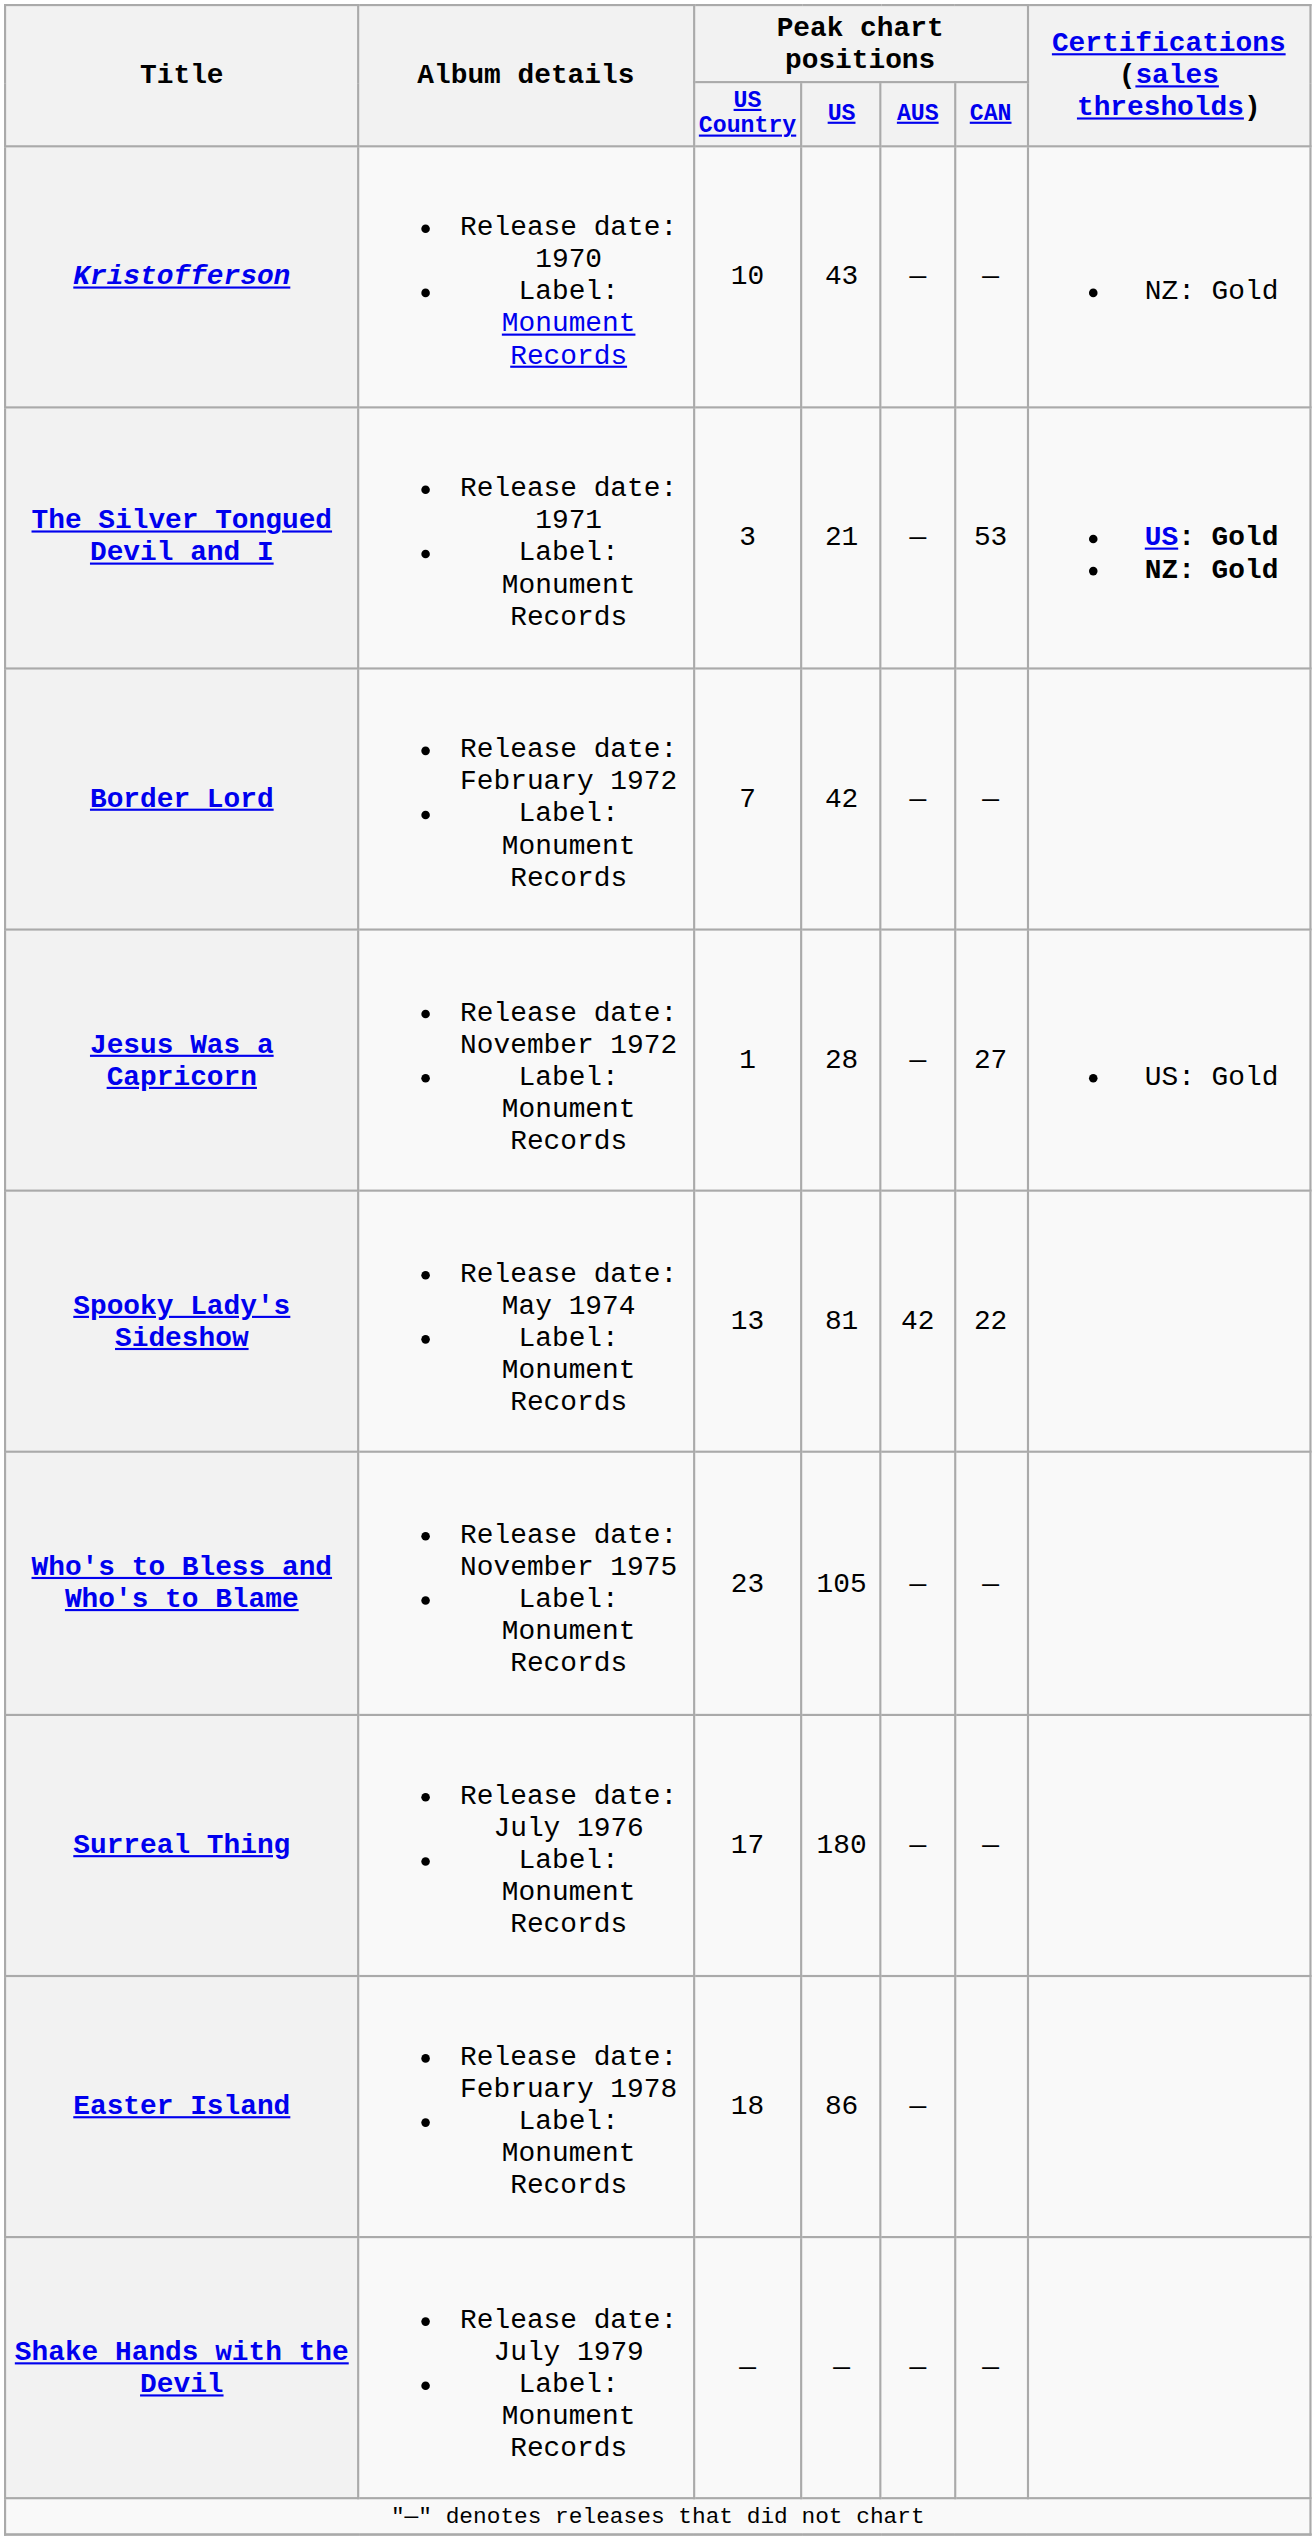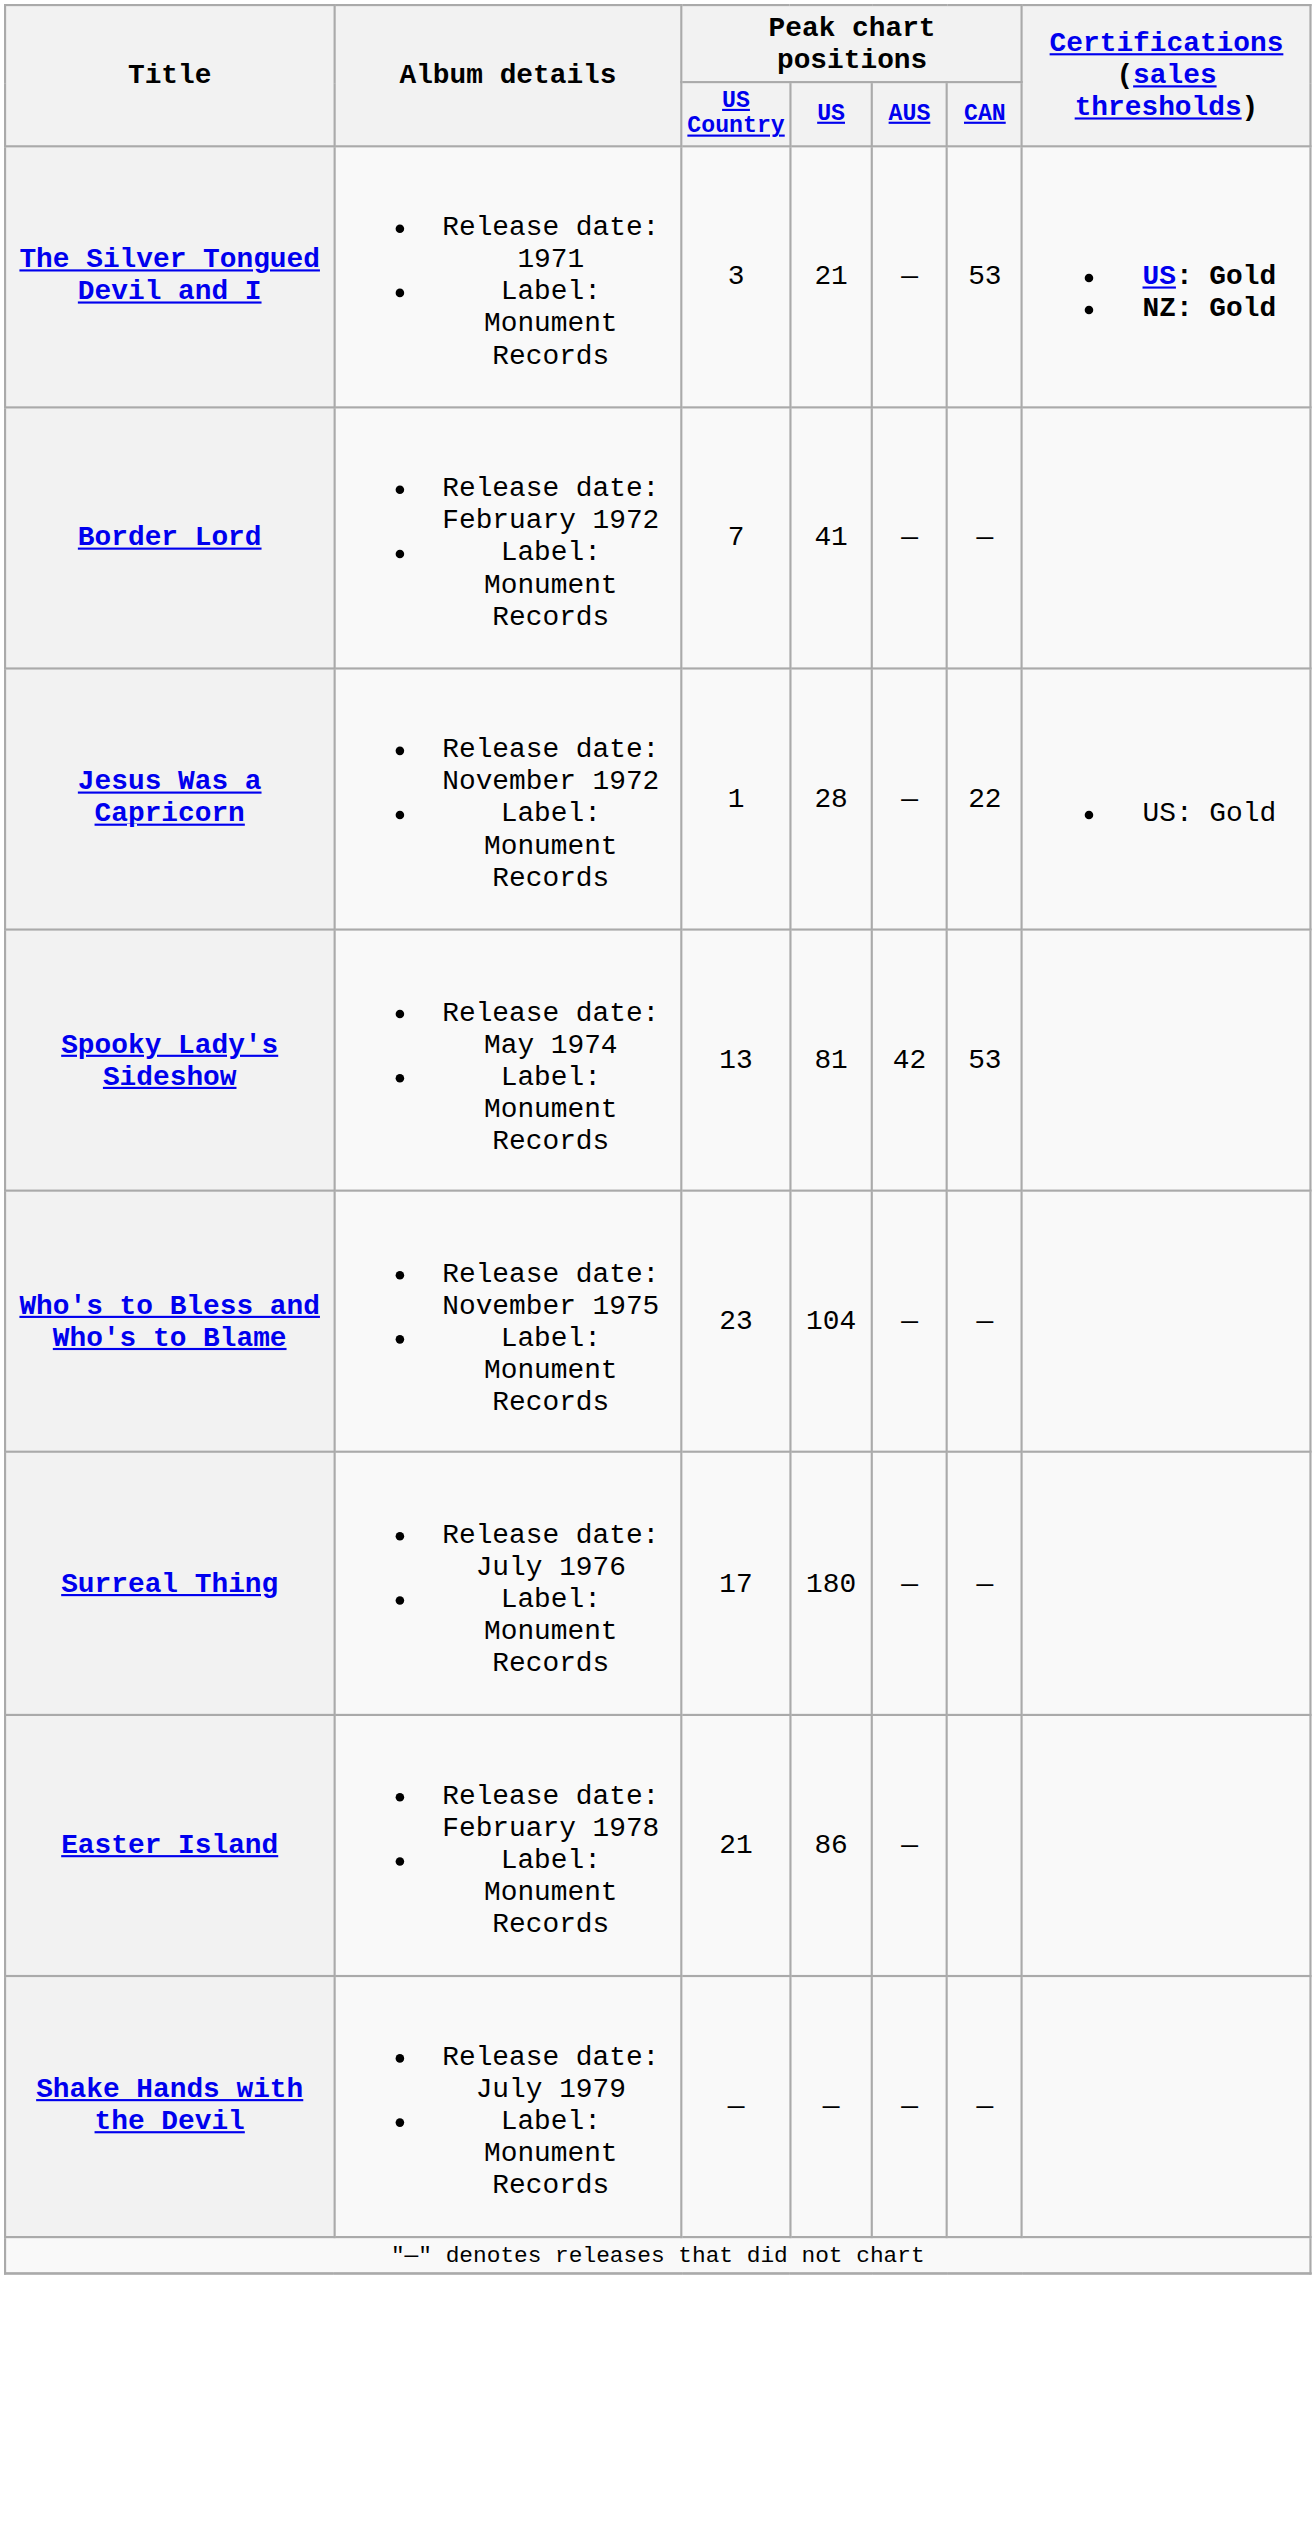 <table class="wikitable plainrowheaders" style="text-align:center;">
 <tr>
 <th rowspan="2" style="width:20em;">Title</th>
 <th rowspan="2" style="width:18em;">Album details</th>
 <th colspan="4">Peak chart positions</th>
 <th rowspan="2" style="width:12em;"><a href='#'>Certifications</a><br> (<a href='#'>sales thresholds</a>)</th>
 </tr>
 <tr style="font-size:smaller;">
 <th width="45"><a href='#'>US Country</a></th>
 <th width="45"><a href='#'>US</a></th>
 <th width="45"><a href='#'>AUS</a></th>
 <th width="45"><a href='#'>CAN</a></th>
 </tr>
 <tr>
-<th scope="row"><em><a href='#'>Kristofferson</a></th>
-<td><br><ul><li>Release date: 1970</li><li>Label: <a href='#'>Monument Records</a></li></ul></td>
-<td>10</td>
-<td>43</td>
-<td>—</td>
-<td>—</td>
-<td><br><ul><li>NZ: Gold</li></ul></td>
-</tr>
-<tr>
 <th scope="row"></em><a href='#'>The Silver Tongued Devil and I</a><em></th>
 <td><br><ul><li>Release date: 1971</li><li>Label: Monument Records</li></ul></td>
 <td>3</td>
 <td>21</td>
 <td>—</td>
 <td>53</td>
 <td><strong><br><ul><li><a href='#'>US</a>: Gold</li><li>NZ: Gold</li></ul></strong></td>
 </tr>
 <tr>
 <th scope="row"></em><a href='#'>Border Lord</a><em></th>
 <td><br><ul><li>Release date: February 1972</li><li>Label: Monument Records</li></ul></td>
 <td>7</td>
-<td>42</td>
+<td>41</td>
 <td>—</td>
 <td>—</td>
 <td></td>
 </tr>
 <tr>
 <th scope="row"></em><a href='#'>Jesus Was a Capricorn</a><em></th>
 <td><br><ul><li>Release date: November 1972</li><li>Label: Monument Records</li></ul></td>
 <td>1</td>
 <td>28</td>
 <td>—</td>
-<td>27</td>
+<td>22</td>
 <td><br><ul><li>US: Gold</li></ul></td>
 </tr>
 <tr>
 <th scope="row"></em><a href='#'>Spooky Lady's Sideshow</a><em></th>
 <td><br><ul><li>Release date: May 1974</li><li>Label: Monument Records</li></ul></td>
 <td>13</td>
 <td>81</td>
 <td>42</td>
-<td>22</td>
+<td>53</td>
 <td></td>
 </tr>
 <tr>
 <th scope="row"></em><a href='#'>Who's to Bless and Who's to Blame</a><em></th>
 <td><br><ul><li>Release date: November 1975</li><li>Label: Monument Records</li></ul></td>
 <td>23</td>
-<td>105</td>
+<td>104</td>
 <td>—</td>
 <td>—</td>
 <td></td>
 </tr>
 <tr>
 <th scope="row"></em><a href='#'>Surreal Thing</a><em></th>
 <td><br><ul><li>Release date: July 1976</li><li>Label: Monument Records</li></ul></td>
 <td>17</td>
 <td>180</td>
 <td>—</td>
 <td>—</td>
 <td></td>
 </tr>
 <tr>
 <th scope="row"></em><a href='#'>Easter Island</a><em></th>
 <td><br><ul><li>Release date: February 1978</li><li>Label: Monument Records</li></ul></td>
-<td>18</td>
+<td>21</td>
 <td>86</td>
 <td>—</td>
 <td></td>
 </tr>
 <tr>
 <th scope="row"></em><a href='#'>Shake Hands with the Devil</a><em></th>
 <td><br><ul><li>Release date: July 1979</li><li>Label: Monument Records</li></ul></td>
 <td>—</td>
 <td>—</td>
 <td>—</td>
 <td>—</td>
 <td></td>
 </tr>
 <tr>
 <td colspan="7" style="font-size:8pt">"—" denotes releases that did not chart</td>
 </tr>
 <tr>
 </tr>
 </table>
